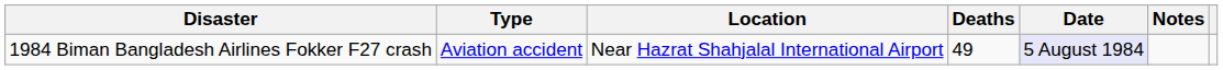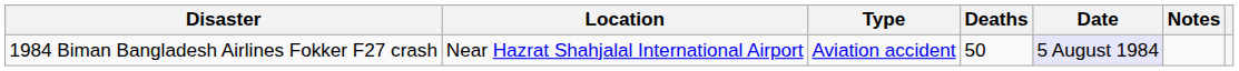 <table class="wikitable sortable">
 <tr>
 <th>Disaster</th>
+<th>Location</th>
 <th>Type</th>
-<th>Location</th>
 <th>Deaths</th>
 <th>Date</th>
 <th>Notes</th>
 <th></th>
 </tr>
 <tr>
 <td>1984 Biman Bangladesh Airlines Fokker F27 crash</td>
+<td>Near <a href='#'>Hazrat Shahjalal International Airport</a></td>
 <td><a href='#'>Aviation accident</a></td>
-<td>Near <a href='#'>Hazrat Shahjalal International Airport</a></td>
-<td>49</td>
+<td>50</td>
 <td style="background: lavender;">5 August 1984</td>
 <td></td>
 <td></td>
 </tr>
 </table>
